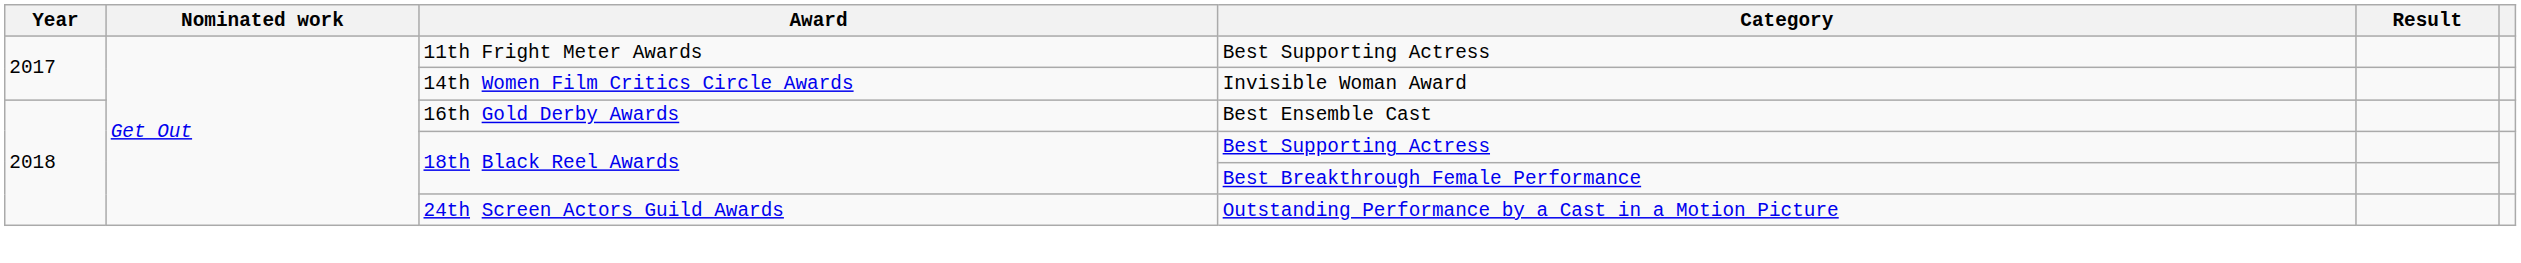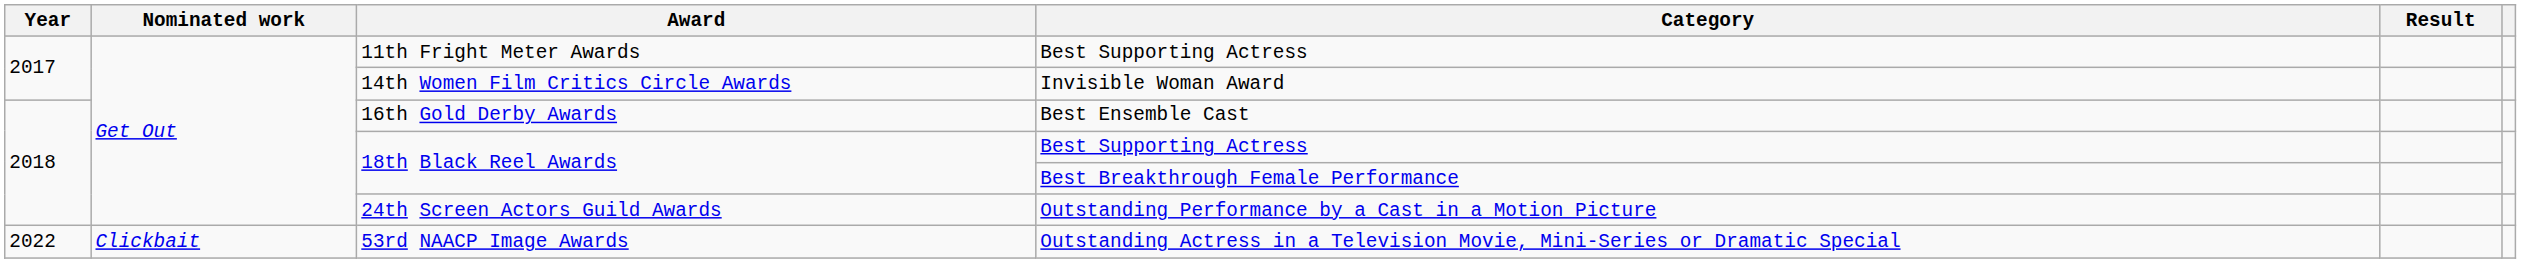 <table class="wikitable" width=85%>
 <tr>
 <th>Year</th>
 <th>Nominated work</th>
 <th>Award</th>
 <th>Category</th>
 <th>Result</th>
 <th></th>
 </tr>
 <tr>
 <td rowspan="2">2017</td>
 <td rowspan="6"><em><a href='#'>Get Out</a></em></td>
 <td>11th Fright Meter Awards</td>
 <td>Best Supporting Actress</td>
 <td></td>
 <td></td>
 </tr>
 <tr>
 <td>14th <a href='#'>Women Film Critics Circle Awards</a></td>
 <td>Invisible Woman Award</td>
 <td></td>
 <td></td>
 </tr>
 <tr>
 <td rowspan="4">2018</td>
 <td>16th <a href='#'>Gold Derby Awards</a></td>
 <td>Best Ensemble Cast</td>
 <td></td>
 <td></td>
 </tr>
 <tr>
 <td rowspan="2"><a href='#'>18th</a> <a href='#'>Black Reel Awards</a></td>
 <td><a href='#'>Best Supporting Actress</a></td>
 <td></td>
 <td rowspan="2"></td>
 </tr>
 <tr>
 <td><a href='#'>Best Breakthrough Female Performance</a></td>
 <td></td>
 </tr>
 <tr>
 <td><a href='#'>24th</a> <a href='#'>Screen Actors Guild Awards</a></td>
 <td><a href='#'>Outstanding Performance by a Cast in a Motion Picture</a></td>
 <td></td>
 <td></td>
 </tr>
+<tr>
+<td>2022</td>
+<td><em><a href='#'>Clickbait</a></em></td>
+<td><a href='#'>53rd</a> <a href='#'>NAACP Image Awards</a></td>
+<td><a href='#'>Outstanding Actress in a Television Movie, Mini-Series or Dramatic Special</a></td>
+<td></td>
+<td></td>
+</tr>
 </table>
